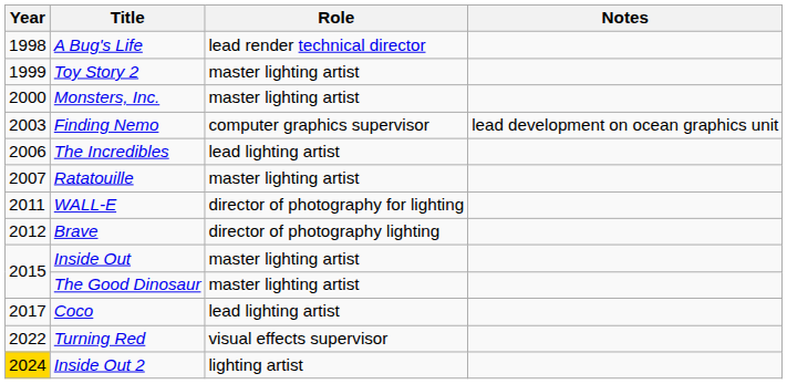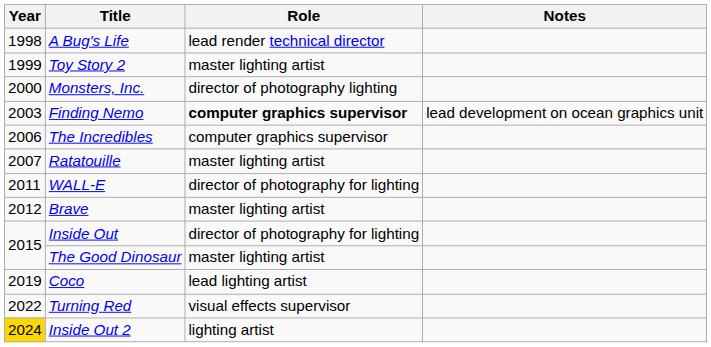 <table class="wikitable sortable">
 <tr>
 <th>Year</th>
 <th>Title</th>
 <th>Role</th>
 <th>Notes</th>
 </tr>
 <tr>
 <td>1998</td>
 <td><em><a href='#'>A Bug's Life</a></em></td>
 <td>lead render <a href='#'>technical director</a></td>
 <td></td>
 </tr>
 <tr>
 <td>1999</td>
 <td><em><a href='#'>Toy Story 2</a></em></td>
 <td>master lighting artist</td>
 <td></td>
 </tr>
 <tr>
 <td>2000</td>
 <td><em><a href='#'>Monsters, Inc.</a></em></td>
-<td>master lighting artist</td>
+<td>director of photography  lighting</td>
 <td></td>
 </tr>
 <tr>
 <td>2003</td>
 <td><em><a href='#'>Finding Nemo</a></em></td>
-<td>computer graphics supervisor</td>
+<td><strong>computer graphics supervisor</strong></td>
 <td>lead development on ocean graphics unit</td>
 </tr>
 <tr>
 <td>2006</td>
 <td><em><a href='#'>The Incredibles</a></em></td>
-<td>lead lighting artist</td>
+<td>computer graphics supervisor</td>
 <td></td>
 </tr>
 <tr>
 <td>2007</td>
 <td><em><a href='#'>Ratatouille</a></em></td>
 <td>master lighting artist</td>
 <td></td>
 </tr>
 <tr>
 <td>2011</td>
 <td><em><a href='#'>WALL-E</a></em></td>
 <td>director of photography for lighting</td>
 <td></td>
 </tr>
 <tr>
 <td>2012</td>
 <td><em><a href='#'>Brave</a></em></td>
-<td>director of photography  lighting</td>
+<td>master lighting artist</td>
 <td></td>
 </tr>
 <tr>
 <td rowspan="2">2015</td>
 <td><em><a href='#'>Inside Out</a></em></td>
-<td>master lighting artist</td>
+<td>director of photography for lighting</td>
 <td></td>
 </tr>
 <tr>
 <td><em><a href='#'>The Good Dinosaur</a></em></td>
 <td>master lighting artist</td>
 <td></td>
 </tr>
 <tr>
-<td>2017</td>
+<td>2019</td>
 <td><em><a href='#'>Coco</a></em></td>
 <td>lead lighting artist</td>
 <td></td>
 </tr>
 <tr>
 <td>2022</td>
 <td><em><a href='#'>Turning Red</a></em></td>
 <td>visual effects supervisor</td>
 <td></td>
 </tr>
 <tr>
 <td style="background: gold;">2024</td>
 <td><em><a href='#'>Inside Out 2</a></em></td>
 <td>lighting artist</td>
 <td></td>
 </tr>
 </table>
